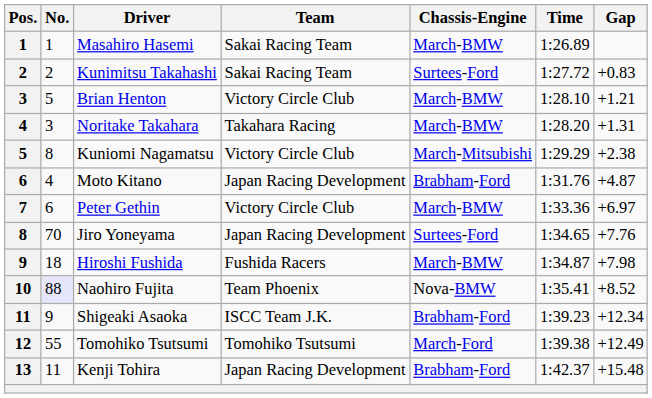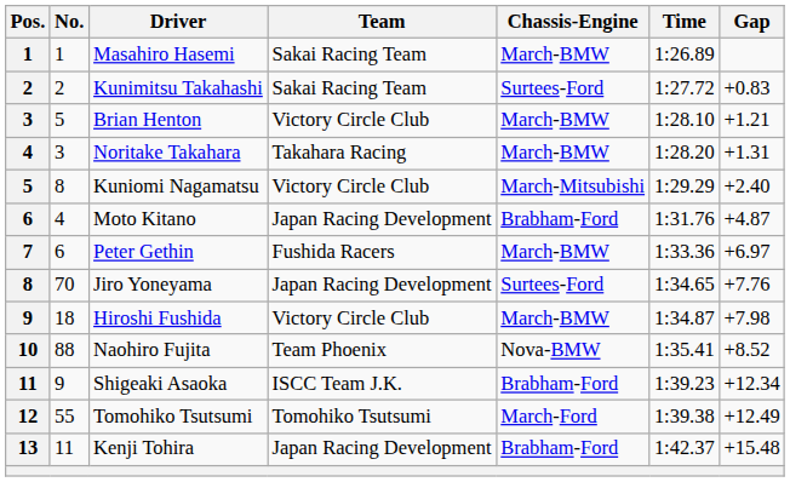 <table class="wikitable" style="font-size: 85%">
 <tr>
 <th>Pos.</th>
 <th>No.</th>
 <th>Driver</th>
 <th>Team</th>
 <th>Chassis-Engine</th>
 <th>Time</th>
 <th>Gap</th>
 </tr>
 <tr>
 <th>1</th>
 <td>1</td>
 <td> <a href='#'>Masahiro Hasemi</a></td>
 <td>Sakai Racing Team</td>
 <td><a href='#'>March</a>-<a href='#'>BMW</a></td>
 <td>1:26.89</td>
 <td></td>
 </tr>
 <tr>
 <th>2</th>
 <td>2</td>
 <td> <a href='#'>Kunimitsu Takahashi</a></td>
 <td>Sakai Racing Team</td>
 <td><a href='#'>Surtees</a>-<a href='#'>Ford</a></td>
 <td>1:27.72</td>
 <td>+0.83</td>
 </tr>
 <tr>
 <th>3</th>
 <td>5</td>
 <td> <a href='#'>Brian Henton</a></td>
 <td>Victory Circle Club</td>
 <td><a href='#'>March</a>-<a href='#'>BMW</a></td>
 <td>1:28.10</td>
 <td>+1.21</td>
 </tr>
 <tr>
 <th>4</th>
 <td>3</td>
 <td> <a href='#'>Noritake Takahara</a></td>
 <td>Takahara Racing</td>
 <td><a href='#'>March</a>-<a href='#'>BMW</a></td>
 <td>1:28.20</td>
 <td>+1.31</td>
 </tr>
 <tr>
 <th>5</th>
 <td>8</td>
 <td> Kuniomi Nagamatsu</td>
 <td>Victory Circle Club</td>
 <td><a href='#'>March</a>-<a href='#'>Mitsubishi</a></td>
 <td>1:29.29</td>
-<td>+2.38</td>
+<td>+2.40</td>
 </tr>
 <tr>
 <th>6</th>
 <td>4</td>
 <td> Moto Kitano</td>
 <td>Japan Racing Development</td>
 <td><a href='#'>Brabham</a>-<a href='#'>Ford</a></td>
 <td>1:31.76</td>
 <td>+4.87</td>
 </tr>
 <tr>
 <th>7</th>
 <td>6</td>
 <td> <a href='#'>Peter Gethin</a></td>
-<td>Victory Circle Club</td>
+<td>Fushida Racers</td>
 <td><a href='#'>March</a>-<a href='#'>BMW</a></td>
 <td>1:33.36</td>
 <td>+6.97</td>
 </tr>
 <tr>
 <th>8</th>
 <td>70</td>
 <td> Jiro Yoneyama</td>
 <td>Japan Racing Development</td>
 <td><a href='#'>Surtees</a>-<a href='#'>Ford</a></td>
 <td>1:34.65</td>
 <td>+7.76</td>
 </tr>
 <tr>
 <th>9</th>
 <td>18</td>
 <td> <a href='#'>Hiroshi Fushida</a></td>
-<td>Fushida Racers</td>
+<td>Victory Circle Club</td>
 <td><a href='#'>March</a>-<a href='#'>BMW</a></td>
 <td>1:34.87</td>
 <td>+7.98</td>
 </tr>
 <tr>
 <th>10</th>
-<td style="background: lavender;">88</td>
+<td>88</td>
 <td> Naohiro Fujita</td>
 <td>Team Phoenix</td>
 <td>Nova-<a href='#'>BMW</a></td>
 <td>1:35.41</td>
 <td>+8.52</td>
 </tr>
 <tr>
 <th>11</th>
 <td>9</td>
 <td> Shigeaki Asaoka</td>
 <td>ISCC Team J.K.</td>
 <td><a href='#'>Brabham</a>-<a href='#'>Ford</a></td>
 <td>1:39.23</td>
 <td>+12.34</td>
 </tr>
 <tr>
 <th>12</th>
 <td>55</td>
 <td> Tomohiko Tsutsumi</td>
 <td>Tomohiko Tsutsumi</td>
 <td><a href='#'>March</a>-<a href='#'>Ford</a></td>
 <td>1:39.38</td>
 <td>+12.49</td>
 </tr>
 <tr>
 <th>13</th>
 <td>11</td>
 <td> Kenji Tohira</td>
 <td>Japan Racing Development</td>
 <td><a href='#'>Brabham</a>-<a href='#'>Ford</a></td>
 <td>1:42.37</td>
 <td>+15.48</td>
 </tr>
 <tr>
 <th colspan="8"></th>
 </tr>
 </table>
